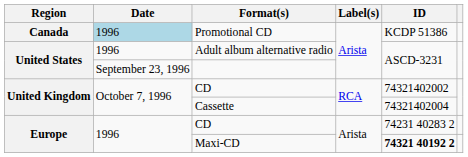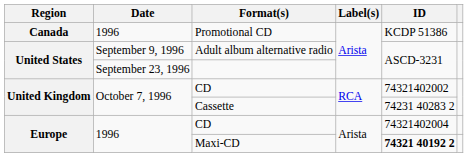 <table class="wikitable plainrowheaders">
 <tr>
 <th scope="col">Region</th>
 <th scope="col">Date</th>
 <th scope="col">Format(s)</th>
 <th scope="col">Label(s)</th>
 <th scope="col">ID</th>
 <th scope="col"></th>
 </tr>
 <tr>
 <th scope="row">Canada</th>
-<td style="background: lightblue;">1996</td>
+<td>1996</td>
 <td>Promotional CD</td>
 <td rowspan="3"><a href='#'>Arista</a></td>
 <td>KCDP 51386</td>
 <td align="center"></td>
 </tr>
 <tr>
 <th scope="row" rowspan="2">United States</th>
-<td>1996</td>
+<td>September 9, 1996</td>
 <td>Adult album alternative radio</td>
 <td rowspan="2">ASCD-3231</td>
 <td rowspan="2" align="center"></td>
 </tr>
 <tr>
 <td>September 23, 1996</td>
 <td></td>
 </tr>
 <tr>
 <th scope="row" rowspan="2">United Kingdom</th>
 <td rowspan="2">October 7, 1996</td>
 <td>CD</td>
 <td rowspan="2"><a href='#'>RCA</a></td>
 <td>74321402002</td>
 <td rowspan="2" align="center"></td>
 </tr>
 <tr>
 <td>Cassette</td>
-<td>74321402004</td>
+<td>74231 40283 2</td>
 </tr>
 <tr>
 <th scope="row" rowspan="3">Europe</th>
 <td rowspan="2">1996</td>
 <td>CD</td>
 <td rowspan="2">Arista</td>
-<td>74231 40283 2</td>
+<td>74321402004</td>
 <td align="center"></td>
 </tr>
 <tr>
 <td>Maxi-CD</td>
 <td><strong>74321 40192 2</strong></td>
 <td align="center"></td>
 </tr>
 </table>
